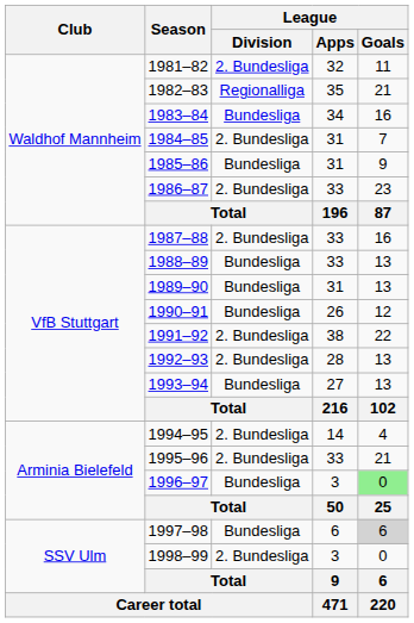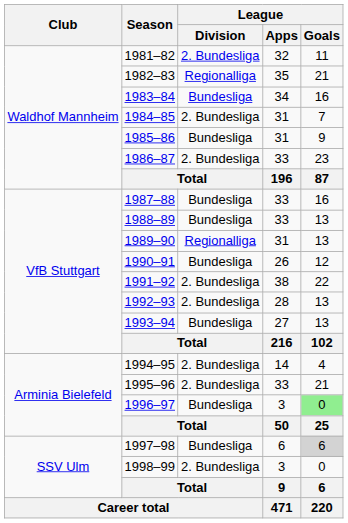 <table class="wikitable" style="text-align:center">
 <tr>
 <th rowspan="2">Club</th>
 <th rowspan="2">Season</th>
 <th colspan="3">League</th>
 </tr>
 <tr>
 <th>Division</th>
 <th>Apps</th>
 <th>Goals</th>
 </tr>
 <tr>
 <td rowspan="7"><a href='#'>Waldhof Mannheim</a></td>
 <td>1981–82</td>
 <td><a href='#'>2. Bundesliga</a></td>
 <td>32</td>
 <td>11</td>
 </tr>
 <tr>
 <td>1982–83</td>
 <td><a href='#'>Regionalliga</a></td>
 <td>35</td>
 <td>21</td>
 </tr>
 <tr>
 <td><a href='#'>1983–84</a></td>
 <td><a href='#'>Bundesliga</a></td>
 <td>34</td>
 <td>16</td>
 </tr>
 <tr>
 <td><a href='#'>1984–85</a></td>
 <td>2. Bundesliga</td>
 <td>31</td>
 <td>7</td>
 </tr>
 <tr>
 <td><a href='#'>1985–86</a></td>
 <td>Bundesliga</td>
 <td>31</td>
 <td>9</td>
 </tr>
 <tr>
 <td><a href='#'>1986–87</a></td>
 <td>2. Bundesliga</td>
 <td>33</td>
 <td>23</td>
 </tr>
 <tr>
 <th colspan="2">Total</th>
 <th>196</th>
 <th>87</th>
 </tr>
 <tr>
 <td rowspan="8"><a href='#'>VfB Stuttgart</a></td>
 <td><a href='#'>1987–88</a></td>
-<td>2. Bundesliga</td>
+<td>Bundesliga</td>
 <td>33</td>
 <td>16</td>
 </tr>
 <tr>
 <td><a href='#'>1988–89</a></td>
 <td>Bundesliga</td>
 <td>33</td>
 <td>13</td>
 </tr>
 <tr>
 <td><a href='#'>1989–90</a></td>
-<td>Bundesliga</td>
+<td><a href='#'>Regionalliga</a></td>
 <td>31</td>
 <td>13</td>
 </tr>
 <tr>
 <td><a href='#'>1990–91</a></td>
 <td>Bundesliga</td>
 <td>26</td>
 <td>12</td>
 </tr>
 <tr>
 <td><a href='#'>1991–92</a></td>
 <td>2. Bundesliga</td>
 <td>38</td>
 <td>22</td>
 </tr>
 <tr>
 <td><a href='#'>1992–93</a></td>
 <td>2. Bundesliga</td>
 <td>28</td>
 <td>13</td>
 </tr>
 <tr>
 <td><a href='#'>1993–94</a></td>
 <td>Bundesliga</td>
 <td>27</td>
 <td>13</td>
 </tr>
 <tr>
 <th colspan="2">Total</th>
 <th>216</th>
 <th>102</th>
 </tr>
 <tr>
 <td rowspan="4"><a href='#'>Arminia Bielefeld</a></td>
 <td>1994–95</td>
 <td>2. Bundesliga</td>
 <td>14</td>
 <td>4</td>
 </tr>
 <tr>
 <td>1995–96</td>
 <td>2. Bundesliga</td>
 <td>33</td>
 <td>21</td>
 </tr>
 <tr>
 <td><a href='#'>1996–97</a></td>
 <td>Bundesliga</td>
 <td>3</td>
 <td style="background: lightgreen;">0</td>
 </tr>
 <tr>
 <th colspan="2">Total</th>
 <th>50</th>
 <th>25</th>
 </tr>
 <tr>
 <td rowspan="3"><a href='#'>SSV Ulm</a></td>
 <td>1997–98</td>
 <td>Bundesliga</td>
 <td>6</td>
 <td style="background: lightgrey;">6</td>
 </tr>
 <tr>
 <td>1998–99</td>
 <td>2. Bundesliga</td>
 <td>3</td>
 <td>0</td>
 </tr>
 <tr>
 <th colspan="2">Total</th>
 <th>9</th>
 <th>6</th>
 </tr>
 <tr>
 <th colspan="3">Career total</th>
 <th>471</th>
 <th>220</th>
 </tr>
 </table>
